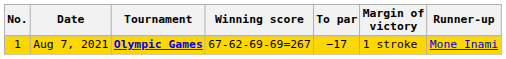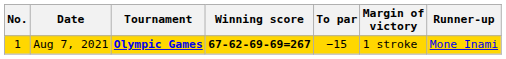 <table class="wikitable" style="font-size:95%;">
 <tr>
 <th>No.</th>
 <th>Date</th>
 <th>Tournament</th>
 <th>Winning score</th>
 <th>To par</th>
 <th>Margin of<br>victory</th>
 <th>Runner-up</th>
 </tr>
 <tr style="background:gold;">
 <td align=center>1</td>
 <td align=right>Aug 7, 2021</td>
 <td><strong><a href='#'>Olympic Games</a></strong></td>
-<td align=right>67-62-69-69=267</td>
-<td align=center>−17</td>
+<td align=right><strong>67-62-69-69=267</strong></td>
+<td align=center>−15</td>
 <td>1 stroke</td>
 <td> <a href='#'>Mone Inami</a></td>
 </tr>
 </table>
